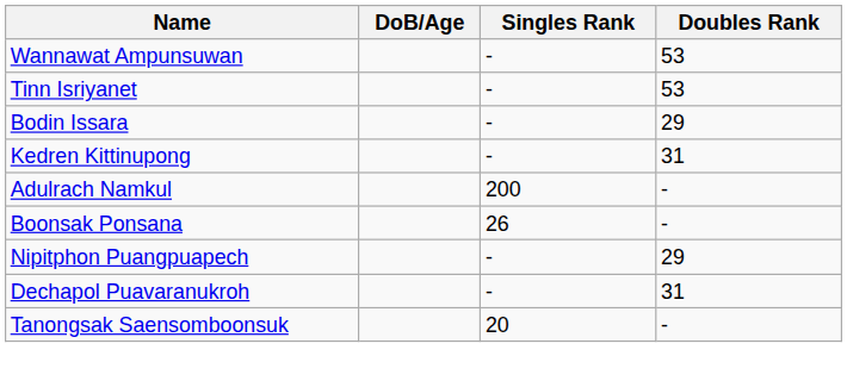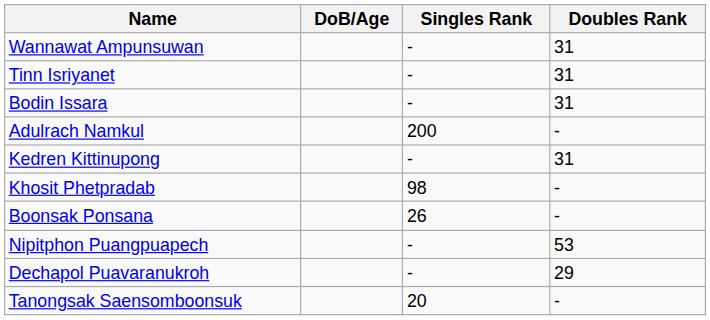 <table class="wikitable"  style="width:600px; font-size:95%;">
 <tr>
 <th align="left">Name</th>
 <th align="left">DoB/Age</th>
 <th align="left">Singles Rank</th>
 <th align="left">Doubles Rank</th>
 </tr>
 <tr>
 <td><a href='#'>Wannawat Ampunsuwan</a></td>
 <td></td>
 <td>-</td>
-<td>53</td>
+<td>31</td>
 </tr>
 <tr>
 <td><a href='#'>Tinn Isriyanet</a></td>
 <td></td>
 <td>-</td>
-<td>53</td>
+<td>31</td>
 </tr>
 <tr>
 <td><a href='#'>Bodin Issara</a></td>
 <td></td>
 <td>-</td>
-<td>29</td>
+<td>31</td>
+</tr>
+<tr>
+<td><a href='#'>Adulrach Namkul</a></td>
+<td></td>
+<td>200</td>
+<td>-</td>
 </tr>
 <tr>
 <td><a href='#'>Kedren Kittinupong</a></td>
 <td></td>
 <td>-</td>
 <td>31</td>
 </tr>
 <tr>
-<td><a href='#'>Adulrach Namkul</a></td>
+<td><a href='#'>Khosit Phetpradab</a></td>
 <td></td>
-<td>200</td>
+<td>98</td>
 <td>-</td>
 </tr>
 <tr>
 <td><a href='#'>Boonsak Ponsana</a></td>
 <td></td>
 <td>26</td>
 <td>-</td>
 </tr>
 <tr>
 <td><a href='#'>Nipitphon Puangpuapech</a></td>
 <td></td>
 <td>-</td>
-<td>29</td>
+<td>53</td>
 </tr>
 <tr>
 <td><a href='#'>Dechapol Puavaranukroh</a></td>
 <td></td>
 <td>-</td>
-<td>31</td>
+<td>29</td>
 </tr>
 <tr>
 <td><a href='#'>Tanongsak Saensomboonsuk</a></td>
 <td></td>
 <td>20</td>
 <td>-</td>
 </tr>
 </table>
